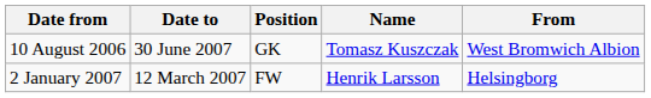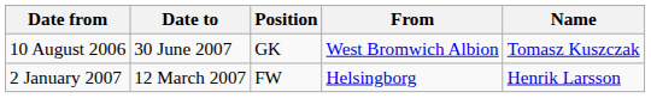 <table class="wikitable">
 <tr>
 <th>Date from</th>
 <th>Date to</th>
 <th>Position</th>
+<th>From</th>
 <th>Name</th>
-<th>From</th>
 </tr>
 <tr>
 <td>10 August 2006</td>
 <td>30 June 2007</td>
 <td>GK</td>
+<td> <a href='#'>West Bromwich Albion</a></td>
 <td> <a href='#'>Tomasz Kuszczak</a></td>
-<td> <a href='#'>West Bromwich Albion</a></td>
 </tr>
 <tr>
 <td>2 January 2007</td>
 <td>12 March 2007</td>
 <td>FW</td>
+<td> <a href='#'>Helsingborg</a></td>
 <td> <a href='#'>Henrik Larsson</a></td>
-<td> <a href='#'>Helsingborg</a></td>
 </tr>
 </table>
